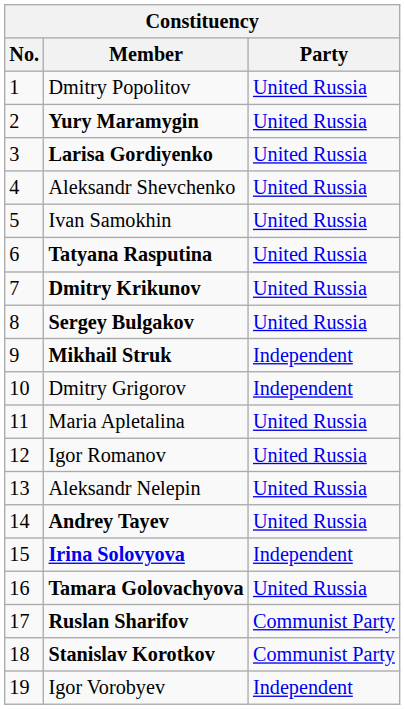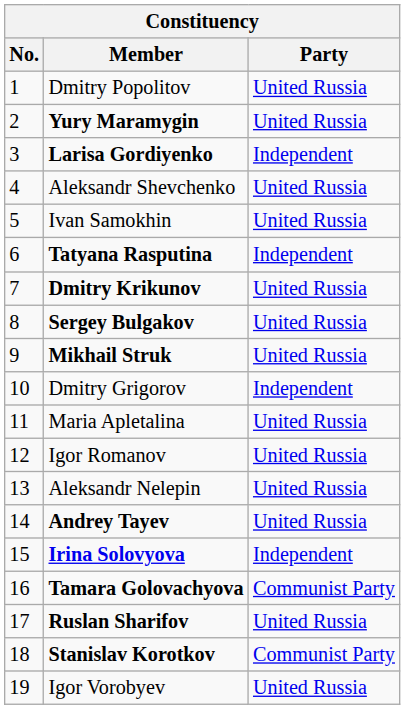 <table class="wikitable sortable mw-collapsible mw-collapsed" style="font-size: 95%;">
 <tr>
 <th colspan=3>Constituency</th>
 </tr>
 <tr>
 <th>No.</th>
 <th>Member</th>
 <th>Party</th>
 </tr>
 <tr>
 <td>1</td>
 <td>Dmitry Popolitov</td>
 <td><a href='#'>United Russia</a></td>
 </tr>
 <tr>
 <td>2</td>
 <td><strong>Yury Maramygin</strong></td>
 <td><a href='#'>United Russia</a></td>
 </tr>
 <tr>
 <td>3</td>
 <td><strong>Larisa Gordiyenko</strong></td>
-<td><a href='#'>United Russia</a></td>
+<td><a href='#'>Independent</a></td>
 </tr>
 <tr>
 <td>4</td>
 <td>Aleksandr Shevchenko</td>
 <td><a href='#'>United Russia</a></td>
 </tr>
 <tr>
 <td>5</td>
 <td>Ivan Samokhin</td>
 <td><a href='#'>United Russia</a></td>
 </tr>
 <tr>
 <td>6</td>
 <td><strong>Tatyana Rasputina</strong></td>
-<td><a href='#'>United Russia</a></td>
+<td><a href='#'>Independent</a></td>
 </tr>
 <tr>
 <td>7</td>
 <td><strong>Dmitry Krikunov</strong></td>
 <td><a href='#'>United Russia</a></td>
 </tr>
 <tr>
 <td>8</td>
 <td><strong>Sergey Bulgakov</strong></td>
 <td><a href='#'>United Russia</a></td>
 </tr>
 <tr>
 <td>9</td>
 <td><strong>Mikhail Struk</strong></td>
-<td><a href='#'>Independent</a></td>
+<td><a href='#'>United Russia</a></td>
 </tr>
 <tr>
 <td>10</td>
 <td>Dmitry Grigorov</td>
 <td><a href='#'>Independent</a></td>
 </tr>
 <tr>
 <td>11</td>
 <td>Maria Apletalina</td>
 <td><a href='#'>United Russia</a></td>
 </tr>
 <tr>
 <td>12</td>
 <td>Igor Romanov</td>
 <td><a href='#'>United Russia</a></td>
 </tr>
 <tr>
 <td>13</td>
 <td>Aleksandr Nelepin</td>
 <td><a href='#'>United Russia</a></td>
 </tr>
 <tr>
 <td>14</td>
 <td><strong>Andrey Tayev</strong></td>
 <td><a href='#'>United Russia</a></td>
 </tr>
 <tr>
 <td>15</td>
 <td><strong><a href='#'>Irina Solovyova</a></strong></td>
 <td><a href='#'>Independent</a></td>
 </tr>
 <tr>
 <td>16</td>
 <td><strong>Tamara Golovachyova</strong></td>
-<td><a href='#'>United Russia</a></td>
+<td><a href='#'>Communist Party</a></td>
 </tr>
 <tr>
 <td>17</td>
 <td><strong>Ruslan Sharifov</strong></td>
-<td><a href='#'>Communist Party</a></td>
+<td><a href='#'>United Russia</a></td>
 </tr>
 <tr>
 <td>18</td>
 <td><strong>Stanislav Korotkov</strong></td>
 <td><a href='#'>Communist Party</a></td>
 </tr>
 <tr>
 <td>19</td>
 <td>Igor Vorobyev</td>
-<td><a href='#'>Independent</a></td>
+<td><a href='#'>United Russia</a></td>
 </tr>
 </table>
